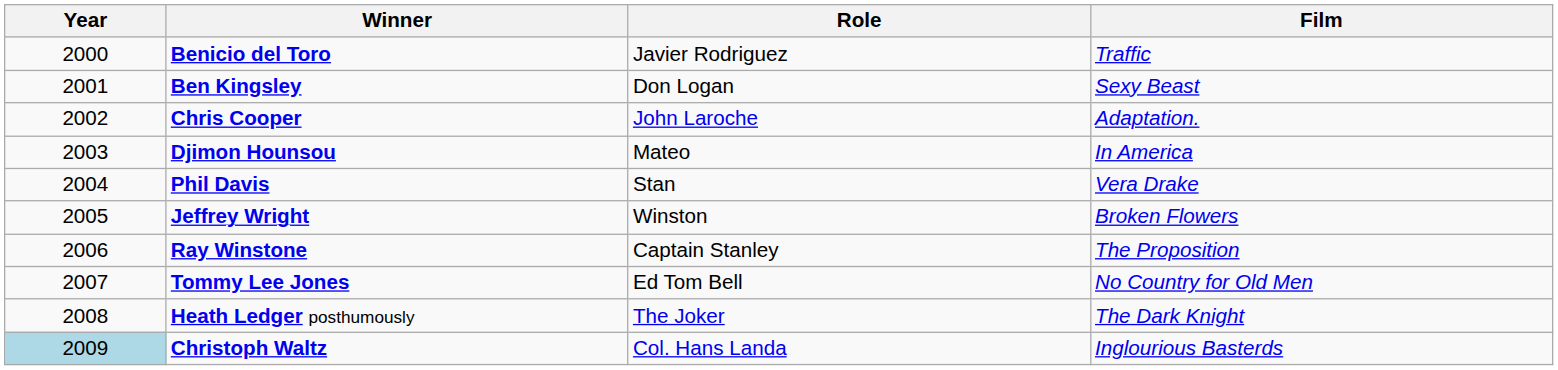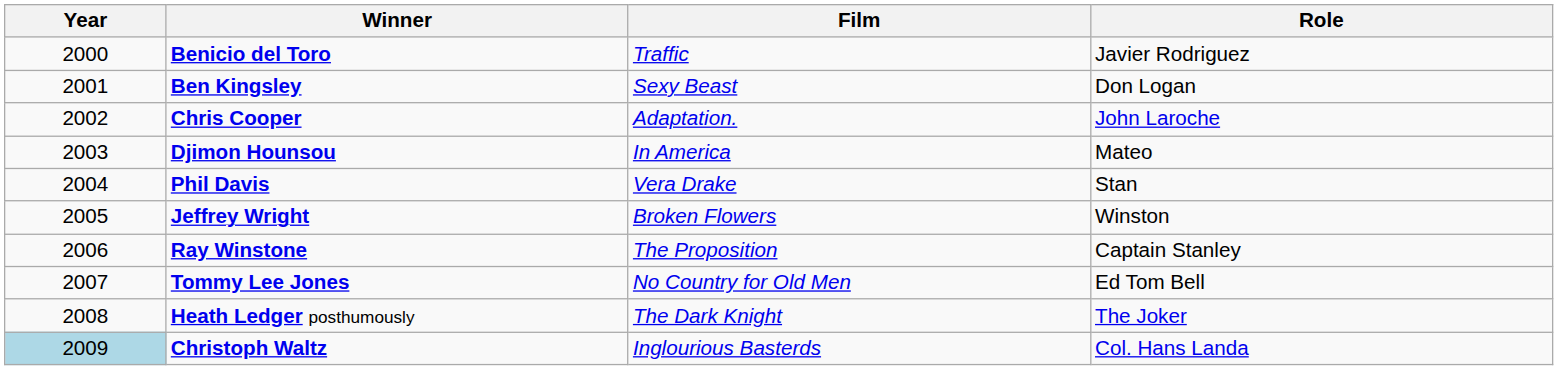 <table class="wikitable" width="95%" cellpadding="5">
 <tr>
 <th width="100"><strong>Year</strong></th>
 <th width="300"><strong>Winner</strong></th>
+<th width="300"><strong>Film</strong></th>
 <th width="300"><strong>Role</strong></th>
-<th width="300"><strong>Film</strong></th>
 </tr>
 <tr>
 <td style="text-align:center;">2000</td>
 <td><strong><a href='#'>Benicio del Toro</a></strong></td>
+<td><em><a href='#'>Traffic</a></em></td>
 <td>Javier Rodriguez</td>
-<td><em><a href='#'>Traffic</a></em></td>
 </tr>
 <tr>
 <td style="text-align:center;">2001</td>
 <td><strong><a href='#'>Ben Kingsley</a></strong></td>
+<td><em><a href='#'>Sexy Beast</a></em></td>
 <td>Don Logan</td>
-<td><em><a href='#'>Sexy Beast</a></em></td>
 </tr>
 <tr>
 <td style="text-align:center;">2002</td>
 <td><strong><a href='#'>Chris Cooper</a></strong></td>
+<td><em><a href='#'>Adaptation.</a></em></td>
 <td><a href='#'>John Laroche</a></td>
-<td><em><a href='#'>Adaptation.</a></em></td>
 </tr>
 <tr>
 <td style="text-align:center;">2003</td>
 <td><strong><a href='#'>Djimon Hounsou</a></strong></td>
+<td><em><a href='#'>In America</a></em></td>
 <td>Mateo</td>
-<td><em><a href='#'>In America</a></em></td>
 </tr>
 <tr>
 <td style="text-align:center;">2004</td>
 <td><strong><a href='#'>Phil Davis</a></strong></td>
+<td><em><a href='#'>Vera Drake</a></em></td>
 <td>Stan</td>
-<td><em><a href='#'>Vera Drake</a></em></td>
 </tr>
 <tr>
 <td style="text-align:center;">2005</td>
 <td><strong><a href='#'>Jeffrey Wright</a></strong></td>
+<td><em><a href='#'>Broken Flowers</a></em></td>
 <td>Winston</td>
-<td><em><a href='#'>Broken Flowers</a></em></td>
 </tr>
 <tr>
 <td style="text-align:center;">2006</td>
 <td><strong><a href='#'>Ray Winstone</a></strong></td>
+<td><em><a href='#'>The Proposition</a></em></td>
 <td>Captain Stanley</td>
-<td><em><a href='#'>The Proposition</a></em></td>
 </tr>
 <tr>
 <td style="text-align:center;">2007</td>
 <td><strong><a href='#'>Tommy Lee Jones</a></strong></td>
+<td><em><a href='#'>No Country for Old Men</a></em></td>
 <td>Ed Tom Bell</td>
-<td><em><a href='#'>No Country for Old Men</a></em></td>
 </tr>
 <tr>
 <td style="text-align:center;">2008</td>
 <td><strong><a href='#'>Heath Ledger</a></strong> <small>posthumously</small></td>
+<td><em><a href='#'>The Dark Knight</a></em></td>
 <td><a href='#'>The Joker</a></td>
-<td><em><a href='#'>The Dark Knight</a></em></td>
 </tr>
 <tr>
 <td style="background: lightblue; text-align:center;">2009</td>
 <td><strong><a href='#'>Christoph Waltz</a></strong></td>
+<td><em><a href='#'>Inglourious Basterds</a></em></td>
 <td><a href='#'>Col. Hans Landa</a></td>
-<td><em><a href='#'>Inglourious Basterds</a></em></td>
 </tr>
 </table>
